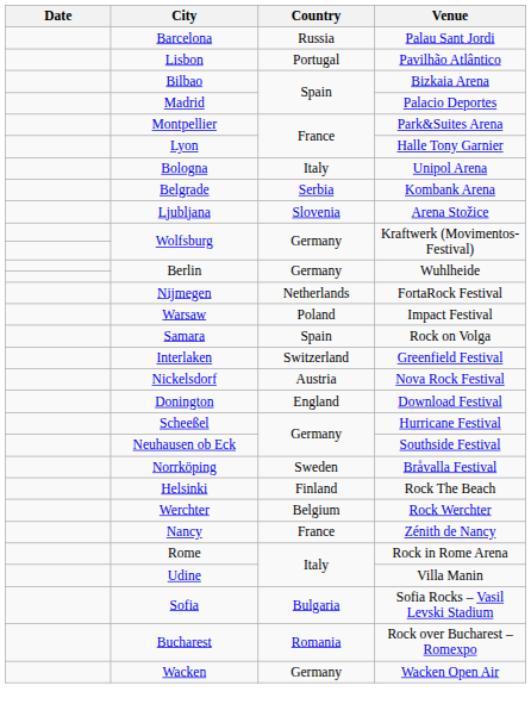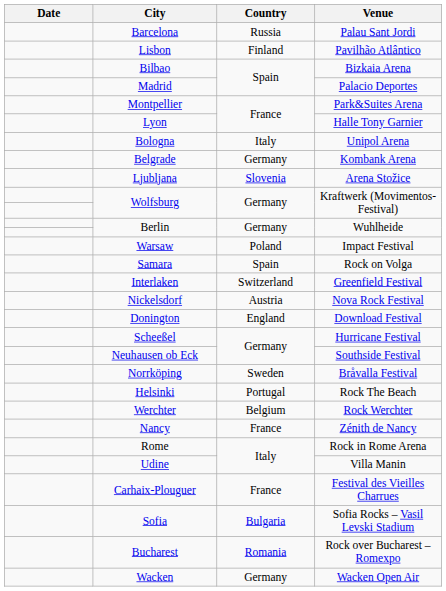 <table class="wikitable" style="text-align:center;">
 <tr>
 <th style="width:150px;">Date</th>
 <th style="width:200px;">City</th>
 <th style="width:150px;">Country</th>
 <th style="width:200px;">Venue</th>
 </tr>
 <tr>
 <td></td>
 <td><a href='#'>Barcelona</a></td>
 <td>Russia</td>
 <td><a href='#'>Palau Sant Jordi</a></td>
 </tr>
 <tr>
 <td></td>
 <td><a href='#'>Lisbon</a></td>
-<td>Portugal</td>
+<td>Finland</td>
 <td><a href='#'>Pavilhão Atlântico</a></td>
 </tr>
 <tr>
 <td></td>
 <td><a href='#'>Bilbao</a></td>
 <td rowspan="2">Spain</td>
 <td><a href='#'>Bizkaia Arena</a></td>
 </tr>
 <tr>
 <td></td>
 <td><a href='#'>Madrid</a></td>
 <td><a href='#'>Palacio Deportes</a></td>
 </tr>
 <tr>
 <td></td>
 <td><a href='#'>Montpellier</a></td>
 <td rowspan="2">France</td>
 <td><a href='#'>Park&Suites Arena</a></td>
 </tr>
 <tr>
 <td></td>
 <td><a href='#'>Lyon</a></td>
 <td><a href='#'>Halle Tony Garnier</a></td>
 </tr>
 <tr>
 <td></td>
 <td><a href='#'>Bologna</a></td>
 <td>Italy</td>
 <td><a href='#'>Unipol Arena</a></td>
 </tr>
 <tr>
 <td></td>
 <td><a href='#'>Belgrade</a></td>
-<td><a href='#'>Serbia</a></td>
+<td>Germany</td>
 <td><a href='#'>Kombank Arena</a></td>
 </tr>
 <tr>
 <td></td>
 <td><a href='#'>Ljubljana</a></td>
 <td><a href='#'>Slovenia</a></td>
 <td><a href='#'>Arena Stožice</a></td>
 </tr>
 <tr>
 <td></td>
 <td rowspan="2"><a href='#'>Wolfsburg</a></td>
 <td rowspan="2">Germany</td>
 <td rowspan="2">Kraftwerk (Movimentos-Festival)</td>
 </tr>
 <tr>
 <td></td>
 </tr>
 <tr>
 <td></td>
 <td rowspan="2">Berlin</td>
 <td rowspan="2">Germany</td>
 <td rowspan="2">Wuhlheide</td>
 </tr>
 <tr>
 <td></td>
-</tr>
-<tr>
-<td></td>
-<td><a href='#'>Nijmegen</a></td>
-<td>Netherlands</td>
-<td>FortaRock Festival</td>
 </tr>
 <tr>
 <td></td>
 <td><a href='#'>Warsaw</a></td>
 <td>Poland</td>
 <td>Impact Festival</td>
 </tr>
 <tr>
 <td></td>
 <td><a href='#'>Samara</a></td>
 <td>Spain</td>
 <td>Rock on Volga</td>
 </tr>
 <tr>
 <td></td>
 <td><a href='#'>Interlaken</a></td>
 <td>Switzerland</td>
 <td><a href='#'>Greenfield Festival</a></td>
 </tr>
 <tr>
 <td></td>
 <td><a href='#'>Nickelsdorf</a></td>
 <td>Austria</td>
 <td><a href='#'>Nova Rock Festival</a></td>
 </tr>
 <tr>
 <td></td>
 <td><a href='#'>Donington</a></td>
 <td>England</td>
 <td><a href='#'>Download Festival</a></td>
 </tr>
 <tr>
 <td></td>
 <td><a href='#'>Scheeßel</a></td>
 <td rowspan="2">Germany</td>
 <td><a href='#'>Hurricane Festival</a></td>
 </tr>
 <tr>
 <td></td>
 <td><a href='#'>Neuhausen ob Eck</a></td>
 <td><a href='#'>Southside Festival</a></td>
 </tr>
 <tr>
 <td></td>
 <td><a href='#'>Norrköping</a></td>
 <td>Sweden</td>
 <td><a href='#'>Bråvalla Festival</a></td>
 </tr>
 <tr>
 <td></td>
 <td><a href='#'>Helsinki</a></td>
-<td>Finland</td>
+<td>Portugal</td>
 <td>Rock The Beach</td>
 </tr>
 <tr>
 <td></td>
 <td><a href='#'>Werchter</a></td>
 <td>Belgium</td>
 <td><a href='#'>Rock Werchter</a></td>
 </tr>
 <tr>
 <td></td>
 <td><a href='#'>Nancy</a></td>
 <td>France</td>
 <td><a href='#'>Zénith de Nancy</a></td>
 </tr>
 <tr>
 <td></td>
 <td>Rome</td>
 <td rowspan="2">Italy</td>
 <td>Rock in Rome Arena</td>
 </tr>
 <tr>
 <td></td>
 <td><a href='#'>Udine</a></td>
 <td>Villa Manin</td>
 </tr>
 <tr>
 <td></td>
+<td><a href='#'>Carhaix-Plouguer</a></td>
+<td>France</td>
+<td><a href='#'>Festival des Vieilles Charrues</a></td>
+</tr>
+<tr>
+<td></td>
 <td><a href='#'>Sofia</a></td>
 <td><a href='#'>Bulgaria</a></td>
 <td>Sofia Rocks – <a href='#'>Vasil Levski Stadium</a></td>
 </tr>
 <tr>
 <td></td>
 <td><a href='#'>Bucharest</a></td>
 <td><a href='#'>Romania</a></td>
 <td>Rock over Bucharest – <a href='#'>Romexpo</a></td>
 </tr>
 <tr>
 <td></td>
 <td><a href='#'>Wacken</a></td>
 <td>Germany</td>
 <td><a href='#'>Wacken Open Air</a></td>
 </tr>
 </table>
